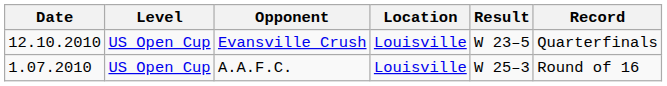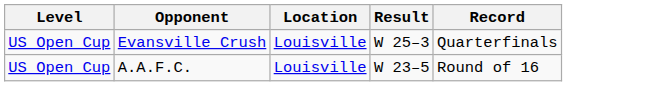 <table class= "wikitable">
 <tr>
-<th>Date</th>
 <th>Level</th>
 <th>Opponent</th>
 <th>Location</th>
 <th>Result</th>
 <th>Record</th>
 </tr>
 <tr>
-<td>12.10.2010</td>
 <td><a href='#'>US Open Cup</a></td>
 <td><a href='#'>Evansville Crush</a></td>
 <td><a href='#'>Louisville</a></td>
-<td>W 23–5</td>
+<td>W 25–3</td>
 <td>Quarterfinals</td>
 </tr>
 <tr>
-<td>1.07.2010</td>
 <td><a href='#'>US Open Cup</a></td>
 <td>A.A.F.C.</td>
 <td><a href='#'>Louisville</a></td>
-<td>W 25–3</td>
+<td>W 23–5</td>
 <td>Round of 16</td>
 </tr>
 </table>
